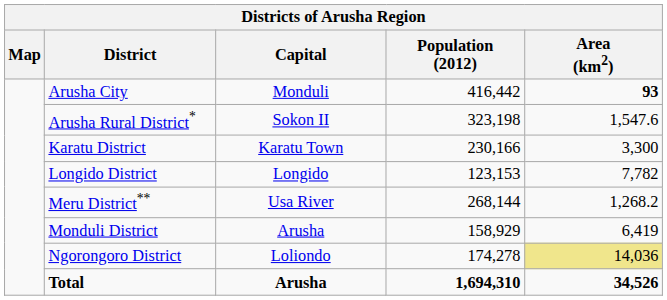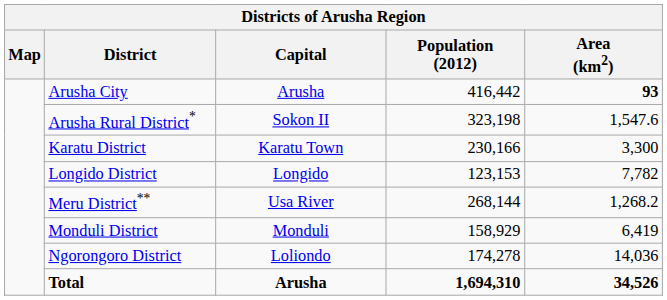 <table class="wikitable">
 <tr>
 <th colspan="7">Districts of Arusha Region</th>
 </tr>
 <tr style="text-align:center;">
 <th>Map</th>
 <th style="width: 10em">District</th>
 <th style="width: 10em">Capital</th>
 <th style="width: 8em">Population<br>(2012)</th>
 <th style="width: 8em">Area<br>(km<sup>2</sup>)</th>
 </tr>
 <tr>
 <td rowspan=8></td>
 <td><a href='#'>Arusha City</a></td>
-<td style="text-align:center;"><a href='#'>Monduli</a></td>
+<td style="text-align:center;"><a href='#'>Arusha</a></td>
 <td style="text-align:right;">416,442</td>
 <td style="text-align:right;"><strong>93</strong></td>
 </tr>
 <tr>
 <td><a href='#'>Arusha Rural District</a><sup>*</sup></td>
 <td style="text-align:center;"><a href='#'>Sokon II</a></td>
 <td style="text-align:right;">323,198</td>
 <td style="text-align:right;">1,547.6</td>
 </tr>
 <tr>
 <td><a href='#'>Karatu District</a></td>
 <td style="text-align:center;"><a href='#'>Karatu Town</a></td>
 <td style="text-align:right;">230,166</td>
 <td style="text-align:right;">3,300</td>
 </tr>
 <tr>
 <td><a href='#'>Longido District</a></td>
 <td style="text-align:center;"><a href='#'>Longido</a></td>
 <td style="text-align:right;">123,153</td>
 <td style="text-align:right;">7,782</td>
 </tr>
 <tr>
 <td><a href='#'>Meru District</a><sup>**</sup></td>
 <td style="text-align:center;"><a href='#'>Usa River</a></td>
 <td style="text-align:right;">268,144</td>
 <td style="text-align:right;">1,268.2</td>
 </tr>
 <tr>
 <td><a href='#'>Monduli District</a></td>
-<td style="text-align:center;"><a href='#'>Arusha</a></td>
+<td style="text-align:center;"><a href='#'>Monduli</a></td>
 <td style="text-align:right;">158,929</td>
 <td style="text-align:right;">6,419</td>
 </tr>
 <tr>
 <td><a href='#'>Ngorongoro District</a></td>
 <td style="text-align:center;"><a href='#'>Loliondo</a></td>
 <td style="text-align:right;">174,278</td>
-<td style="background: khaki; text-align:right;">14,036</td>
+<td style="text-align:right;">14,036</td>
 </tr>
 <tr>
 <td><strong>Total</strong></td>
 <td style="text-align:center;"><strong>Arusha</strong></td>
 <td style="text-align:right;"><strong>1,694,310</strong></td>
 <td style="text-align:right;"><strong>34,526</strong></td>
 </tr>
 </table>
